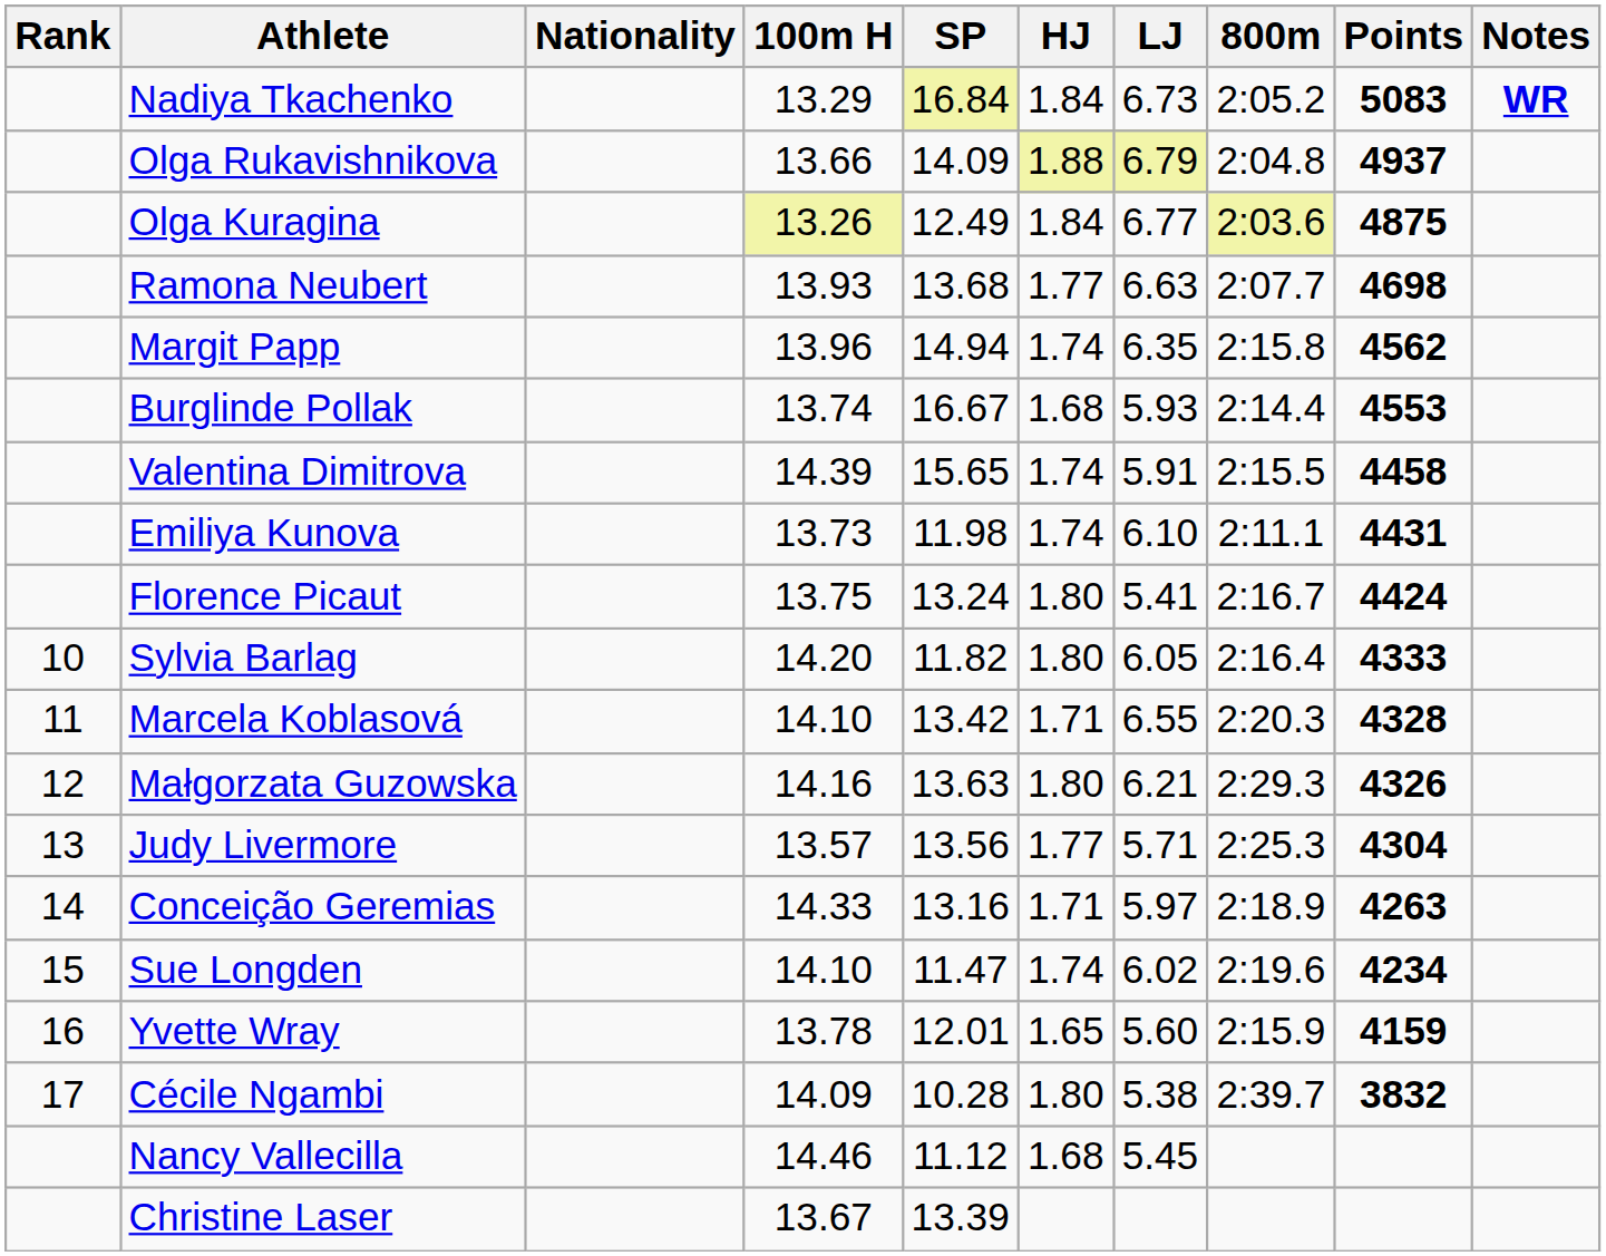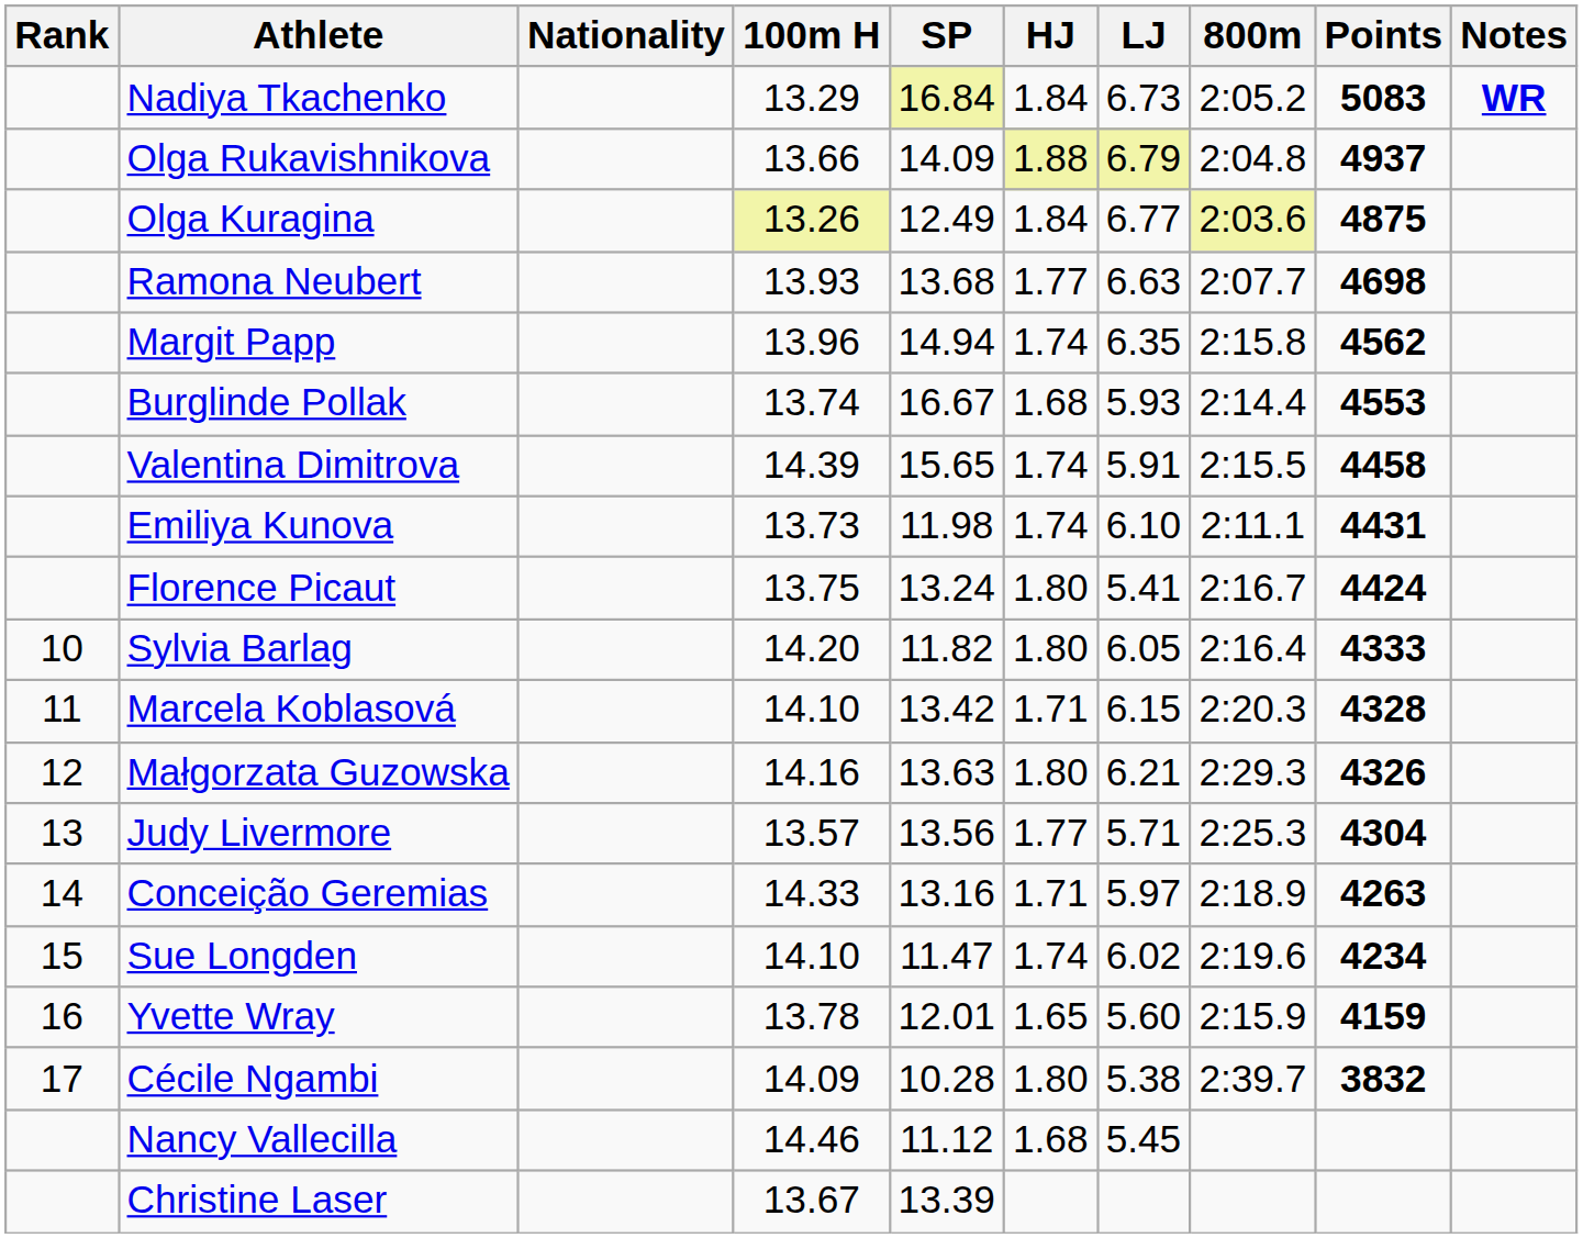 <table class="wikitable sortable" style=" text-align:center;">
 <tr>
 <th>Rank</th>
 <th>Athlete</th>
 <th>Nationality</th>
 <th>100m H</th>
 <th>SP</th>
 <th>HJ</th>
 <th>LJ</th>
 <th>800m</th>
 <th>Points</th>
 <th>Notes</th>
 </tr>
 <tr>
 <td></td>
 <td align=left><a href='#'>Nadiya Tkachenko</a></td>
 <td align=left></td>
 <td>13.29</td>
 <td bgcolor=#F2F5A9>16.84</td>
 <td>1.84</td>
 <td>6.73</td>
 <td>2:05.2</td>
 <td><strong>5083</strong></td>
 <td><strong><a href='#'>WR</a></strong></td>
 </tr>
 <tr>
 <td></td>
 <td align=left><a href='#'>Olga Rukavishnikova</a></td>
 <td align=left></td>
 <td>13.66</td>
 <td>14.09</td>
 <td bgcolor=#F2F5A9>1.88</td>
 <td bgcolor=#F2F5A9>6.79</td>
 <td>2:04.8</td>
 <td><strong>4937</strong></td>
 <td></td>
 </tr>
 <tr>
 <td></td>
 <td align=left><a href='#'>Olga Kuragina</a></td>
 <td align=left></td>
 <td bgcolor=#F2F5A9>13.26</td>
 <td>12.49</td>
 <td>1.84</td>
 <td>6.77</td>
 <td bgcolor=#F2F5A9>2:03.6</td>
 <td><strong>4875</strong></td>
 <td></td>
 </tr>
 <tr>
 <td></td>
 <td align=left><a href='#'>Ramona Neubert</a></td>
 <td align=left></td>
 <td>13.93</td>
 <td>13.68</td>
 <td>1.77</td>
 <td>6.63</td>
 <td>2:07.7</td>
 <td><strong>4698</strong></td>
 <td></td>
 </tr>
 <tr>
 <td></td>
 <td align=left><a href='#'>Margit Papp</a></td>
 <td align=left></td>
 <td>13.96</td>
 <td>14.94</td>
 <td>1.74</td>
 <td>6.35</td>
 <td>2:15.8</td>
 <td><strong>4562</strong></td>
 <td></td>
 </tr>
 <tr>
 <td></td>
 <td align=left><a href='#'>Burglinde Pollak</a></td>
 <td align=left></td>
 <td>13.74</td>
 <td>16.67</td>
 <td>1.68</td>
 <td>5.93</td>
 <td>2:14.4</td>
 <td><strong>4553</strong></td>
 <td></td>
 </tr>
 <tr>
 <td></td>
 <td align=left><a href='#'>Valentina Dimitrova</a></td>
 <td align=left></td>
 <td>14.39</td>
 <td>15.65</td>
 <td>1.74</td>
 <td>5.91</td>
 <td>2:15.5</td>
 <td><strong>4458</strong></td>
 <td></td>
 </tr>
 <tr>
 <td></td>
 <td align=left><a href='#'>Emiliya Kunova</a></td>
 <td align=left></td>
 <td>13.73</td>
 <td>11.98</td>
 <td>1.74</td>
 <td>6.10</td>
 <td>2:11.1</td>
 <td><strong>4431</strong></td>
 <td></td>
 </tr>
 <tr>
 <td></td>
 <td align=left><a href='#'>Florence Picaut</a></td>
 <td align=left></td>
 <td>13.75</td>
 <td>13.24</td>
 <td>1.80</td>
 <td>5.41</td>
 <td>2:16.7</td>
 <td><strong>4424</strong></td>
 <td></td>
 </tr>
 <tr>
 <td>10</td>
 <td align=left><a href='#'>Sylvia Barlag</a></td>
 <td align=left></td>
 <td>14.20</td>
 <td>11.82</td>
 <td>1.80</td>
 <td>6.05</td>
 <td>2:16.4</td>
 <td><strong>4333</strong></td>
 <td></td>
 </tr>
 <tr>
 <td>11</td>
 <td align=left><a href='#'>Marcela Koblasová</a></td>
 <td align=left></td>
 <td>14.10</td>
 <td>13.42</td>
 <td>1.71</td>
-<td>6.55</td>
+<td>6.15</td>
 <td>2:20.3</td>
 <td><strong>4328</strong></td>
 <td></td>
 </tr>
 <tr>
 <td>12</td>
 <td align=left><a href='#'>Małgorzata Guzowska</a></td>
 <td align=left></td>
 <td>14.16</td>
 <td>13.63</td>
 <td>1.80</td>
 <td>6.21</td>
 <td>2:29.3</td>
 <td><strong>4326</strong></td>
 <td></td>
 </tr>
 <tr>
 <td>13</td>
 <td align=left><a href='#'>Judy Livermore</a></td>
 <td align=left></td>
 <td>13.57</td>
 <td>13.56</td>
 <td>1.77</td>
 <td>5.71</td>
 <td>2:25.3</td>
 <td><strong>4304</strong></td>
 <td></td>
 </tr>
 <tr>
 <td>14</td>
 <td align=left><a href='#'>Conceição Geremias</a></td>
 <td align=left></td>
 <td>14.33</td>
 <td>13.16</td>
 <td>1.71</td>
 <td>5.97</td>
 <td>2:18.9</td>
 <td><strong>4263</strong></td>
 <td></td>
 </tr>
 <tr>
 <td>15</td>
 <td align=left><a href='#'>Sue Longden</a></td>
 <td align=left></td>
 <td>14.10</td>
 <td>11.47</td>
 <td>1.74</td>
 <td>6.02</td>
 <td>2:19.6</td>
 <td><strong>4234</strong></td>
 <td></td>
 </tr>
 <tr>
 <td>16</td>
 <td align=left><a href='#'>Yvette Wray</a></td>
 <td align=left></td>
 <td>13.78</td>
 <td>12.01</td>
 <td>1.65</td>
 <td>5.60</td>
 <td>2:15.9</td>
 <td><strong>4159</strong></td>
 <td></td>
 </tr>
 <tr>
 <td>17</td>
 <td align=left><a href='#'>Cécile Ngambi</a></td>
 <td align=left></td>
 <td>14.09</td>
 <td>10.28</td>
 <td>1.80</td>
 <td>5.38</td>
 <td>2:39.7</td>
 <td><strong>3832</strong></td>
 <td></td>
 </tr>
 <tr>
 <td></td>
 <td align=left><a href='#'>Nancy Vallecilla</a></td>
 <td align=left></td>
 <td>14.46</td>
 <td>11.12</td>
 <td>1.68</td>
 <td>5.45</td>
 <td></td>
 <td><strong></strong></td>
 <td></td>
 </tr>
 <tr>
 <td></td>
 <td align=left><a href='#'>Christine Laser</a></td>
 <td align=left></td>
 <td>13.67</td>
 <td>13.39</td>
 <td></td>
 <td></td>
 <td></td>
 <td><strong></strong></td>
 <td></td>
 </tr>
 </table>
